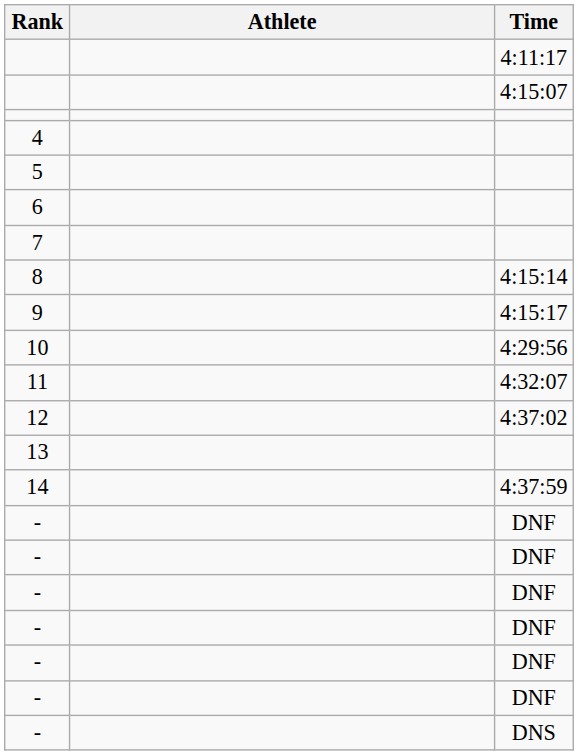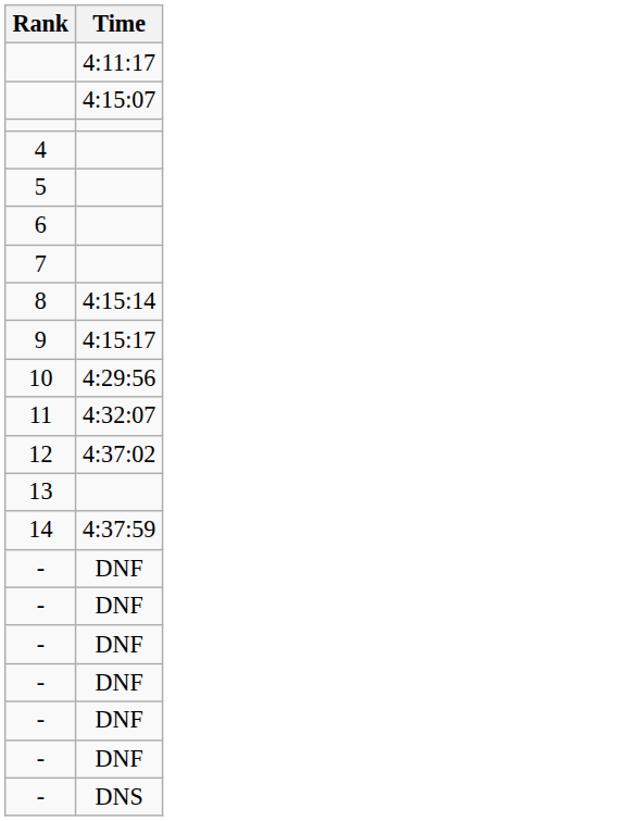 <table class=wikitable style="text-align:center">
 <tr>
 <th width=40>Rank</th>
-<th width=300>Athlete</th>
 <th width=50>Time</th>
 </tr>
 <tr>
 <td></td>
-<td style="text-align:left"></td>
 <td>4:11:17</td>
 </tr>
 <tr>
 <td></td>
-<td style="text-align:left"></td>
 <td>4:15:07</td>
 </tr>
 <tr>
 <td></td>
-<td style="text-align:left"></td>
 <td></td>
 </tr>
 <tr>
 <td>4</td>
-<td style="text-align:left"></td>
 <td></td>
 </tr>
 <tr>
 <td>5</td>
-<td style="text-align:left"></td>
 <td></td>
 </tr>
 <tr>
 <td>6</td>
-<td style="text-align:left"></td>
 <td></td>
 </tr>
 <tr>
 <td>7</td>
-<td style="text-align:left"></td>
 <td></td>
 </tr>
 <tr>
 <td>8</td>
-<td style="text-align:left"></td>
 <td>4:15:14</td>
 </tr>
 <tr>
 <td>9</td>
-<td style="text-align:left"></td>
 <td>4:15:17</td>
 </tr>
 <tr>
 <td>10</td>
-<td style="text-align:left"></td>
 <td>4:29:56</td>
 </tr>
 <tr>
 <td>11</td>
-<td style="text-align:left"></td>
 <td>4:32:07</td>
 </tr>
 <tr>
 <td>12</td>
-<td style="text-align:left"></td>
 <td>4:37:02</td>
 </tr>
 <tr>
 <td>13</td>
-<td style="text-align:left"></td>
 <td></td>
 </tr>
 <tr>
 <td>14</td>
-<td style="text-align:left"></td>
 <td>4:37:59</td>
 </tr>
 <tr>
 <td>-</td>
-<td style="text-align:left"></td>
 <td>DNF</td>
 </tr>
 <tr>
 <td>-</td>
-<td style="text-align:left"></td>
 <td>DNF</td>
 </tr>
 <tr>
 <td>-</td>
-<td style="text-align:left"></td>
 <td>DNF</td>
 </tr>
 <tr>
 <td>-</td>
-<td style="text-align:left"></td>
 <td>DNF</td>
 </tr>
 <tr>
 <td>-</td>
-<td style="text-align:left"></td>
 <td>DNF</td>
 </tr>
 <tr>
 <td>-</td>
-<td style="text-align:left"></td>
 <td>DNF</td>
 </tr>
 <tr>
 <td>-</td>
-<td style="text-align:left"></td>
 <td>DNS</td>
 </tr>
 </table>
